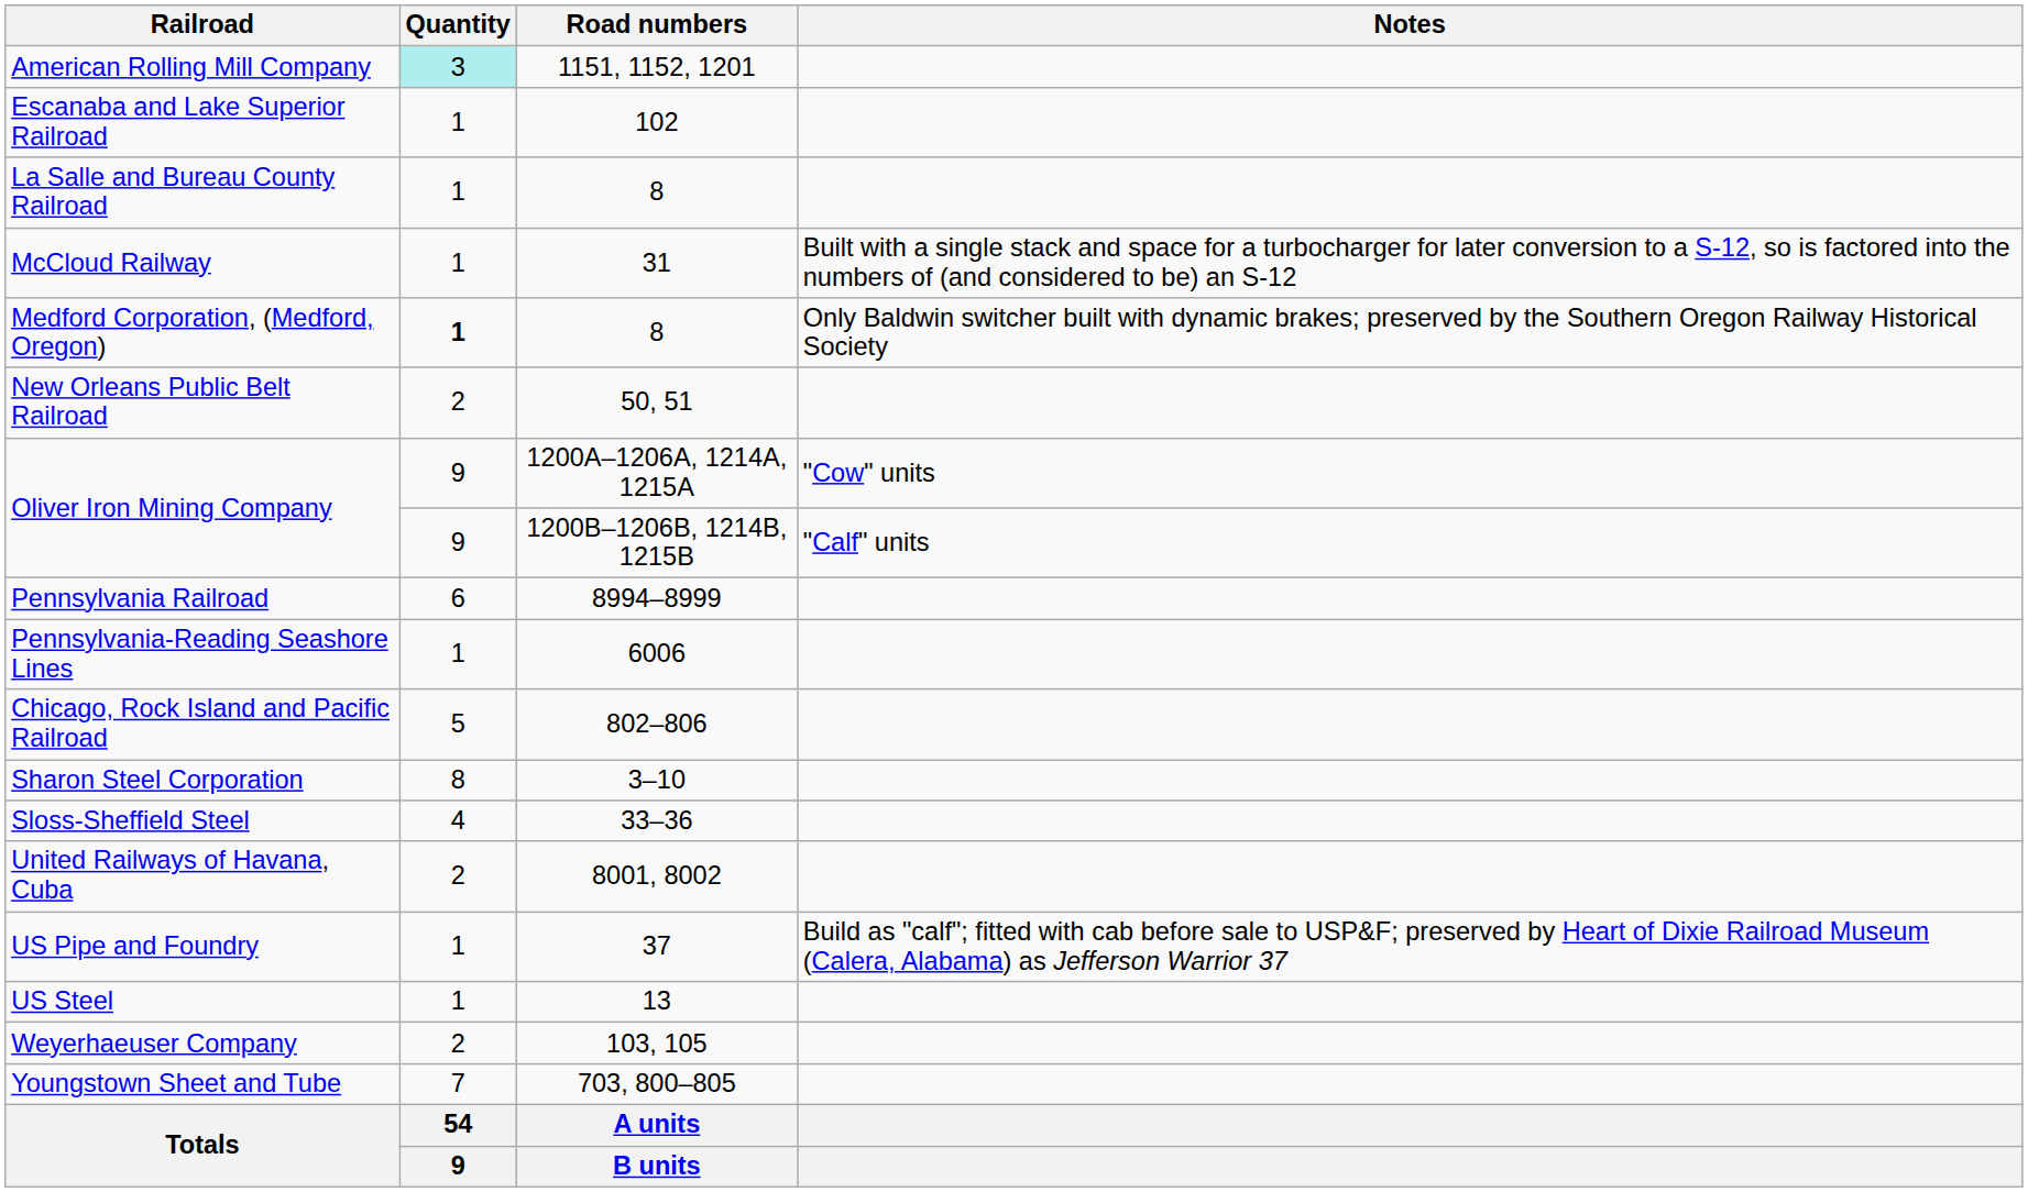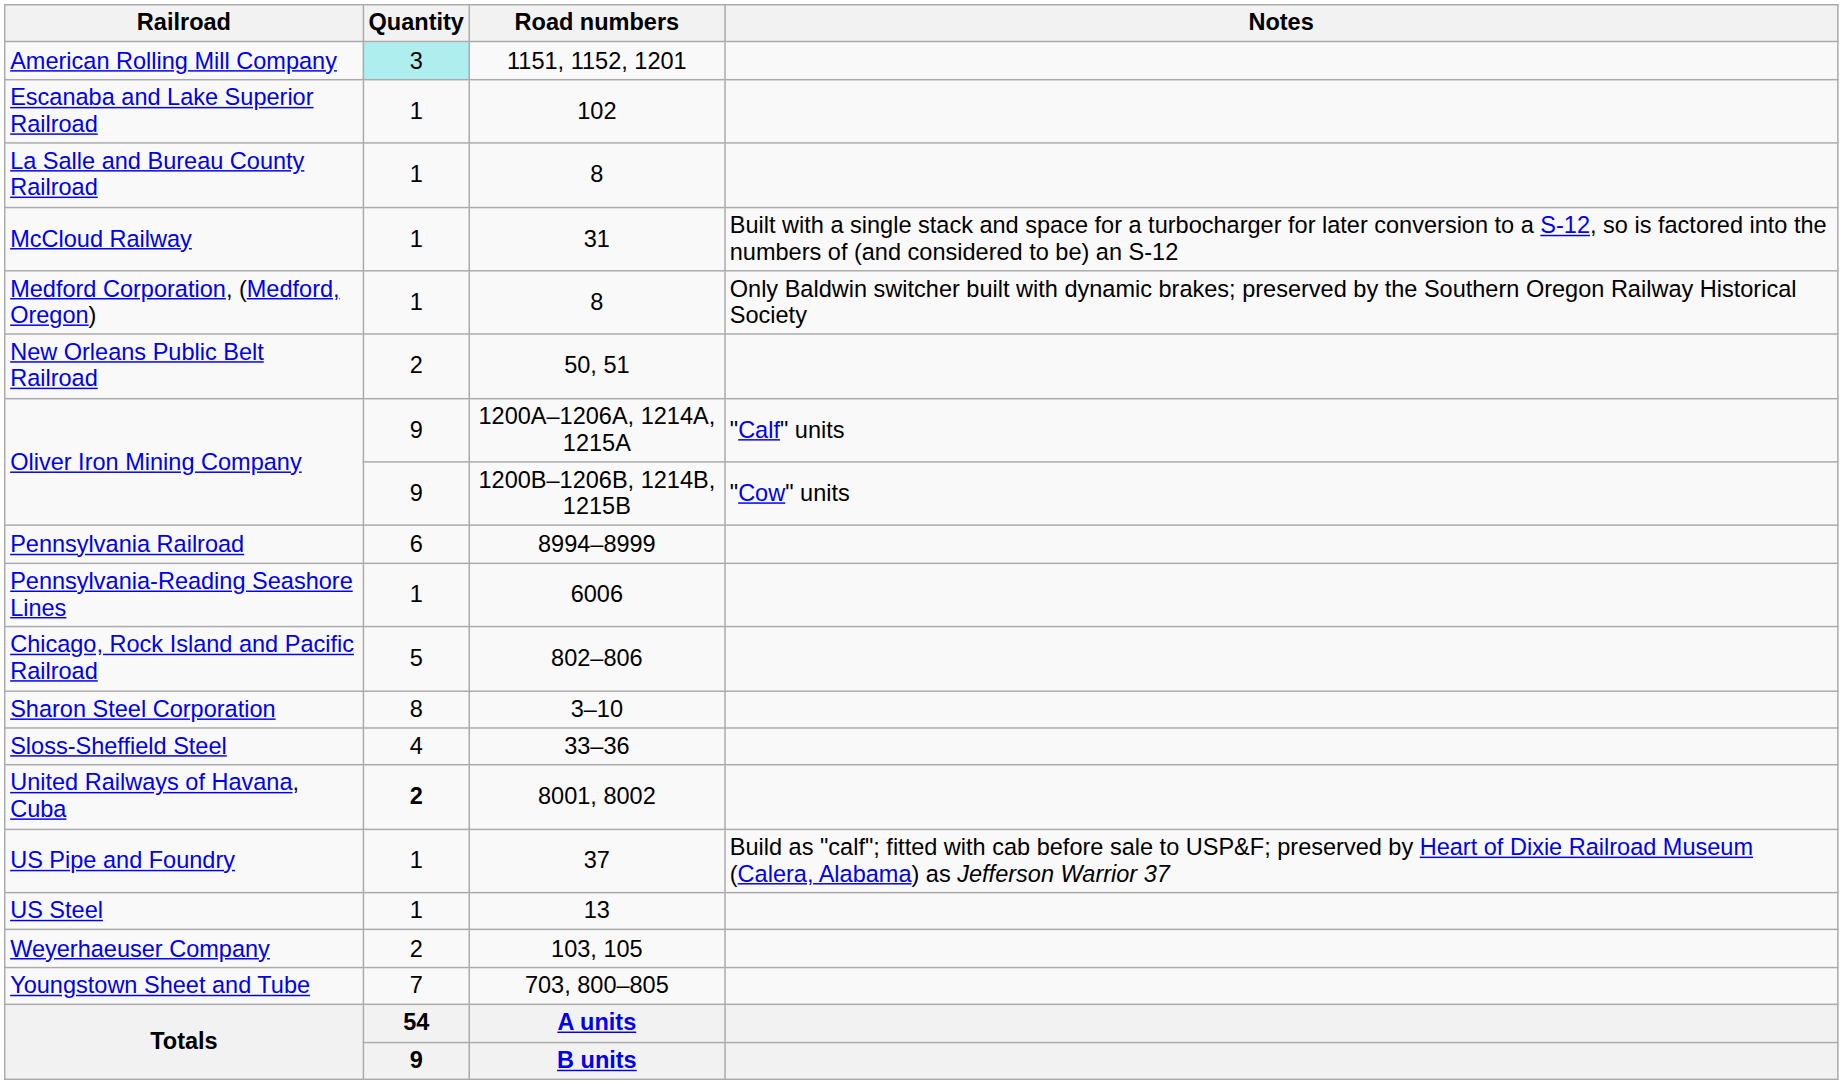 <table class="wikitable">
 <tr>
 <th>Railroad</th>
 <th>Quantity</th>
 <th>Road numbers</th>
 <th>Notes</th>
 </tr>
 <tr>
 <td><a href='#'>American Rolling Mill Company</a></td>
 <td style="background: paleturquoise; text-align:center;">3</td>
 <td style="text-align:center;">1151, 1152, 1201</td>
 <td></td>
 </tr>
 <tr>
 <td><a href='#'>Escanaba and Lake Superior Railroad</a></td>
 <td style="text-align:center;">1</td>
 <td style="text-align:center;">102</td>
 <td></td>
 </tr>
 <tr>
 <td><a href='#'>La Salle and Bureau County Railroad</a></td>
 <td style="text-align:center;">1</td>
 <td style="text-align:center;">8</td>
 <td></td>
 </tr>
 <tr>
 <td><a href='#'>McCloud Railway</a></td>
 <td style="text-align:center;">1</td>
 <td style="text-align:center;">31</td>
 <td>Built with a single stack and space for a turbocharger for later conversion to a <a href='#'>S-12</a>, so is factored into the numbers of (and considered to be) an S-12</td>
 </tr>
 <tr>
 <td><a href='#'>Medford Corporation</a>, (<a href='#'>Medford, Oregon</a>)</td>
-<td style="text-align:center;"><strong>1</strong></td>
+<td style="text-align:center;">1</td>
 <td style="text-align:center;">8</td>
 <td>Only Baldwin switcher built with dynamic brakes; preserved by the Southern Oregon Railway Historical Society</td>
 </tr>
 <tr>
 <td><a href='#'>New Orleans Public Belt Railroad</a></td>
 <td style="text-align:center;">2</td>
 <td style="text-align:center;">50, 51</td>
 <td></td>
 </tr>
 <tr>
 <td rowspan=2><a href='#'>Oliver Iron Mining Company</a></td>
 <td style="text-align:center;">9</td>
 <td style="text-align:center;">1200A–1206A, 1214A, 1215A</td>
-<td>"<a href='#'>Cow</a>" units</td>
+<td>"<a href='#'>Calf</a>" units</td>
 </tr>
 <tr>
 <td style="text-align:center;">9</td>
 <td style="text-align:center;">1200B–1206B, 1214B, 1215B</td>
-<td>"<a href='#'>Calf</a>" units</td>
+<td>"<a href='#'>Cow</a>" units</td>
 </tr>
 <tr>
 <td><a href='#'>Pennsylvania Railroad</a></td>
 <td style="text-align:center;">6</td>
 <td style="text-align:center;">8994–8999</td>
 <td></td>
 </tr>
 <tr>
 <td><a href='#'>Pennsylvania-Reading Seashore Lines</a></td>
 <td style="text-align:center;">1</td>
 <td style="text-align:center;">6006</td>
 <td></td>
 </tr>
 <tr>
 <td><a href='#'>Chicago, Rock Island and Pacific Railroad</a></td>
 <td style="text-align:center;">5</td>
 <td style="text-align:center;">802–806</td>
 <td></td>
 </tr>
 <tr>
 <td><a href='#'>Sharon Steel Corporation</a></td>
 <td style="text-align:center;">8</td>
 <td style="text-align:center;">3–10</td>
 <td></td>
 </tr>
 <tr>
 <td><a href='#'>Sloss-Sheffield Steel</a></td>
 <td style="text-align:center;">4</td>
 <td style="text-align:center;">33–36</td>
 <td></td>
 </tr>
 <tr>
 <td><a href='#'>United Railways of Havana</a>, <a href='#'>Cuba</a></td>
-<td style="text-align:center;">2</td>
+<td style="text-align:center;"><strong>2</strong></td>
 <td style="text-align:center;">8001, 8002</td>
 <td></td>
 </tr>
 <tr>
 <td><a href='#'>US Pipe and Foundry</a></td>
 <td style="text-align:center;">1</td>
 <td style="text-align:center;">37</td>
 <td>Build as "calf"; fitted with cab before sale to USP&F; preserved by <a href='#'>Heart of Dixie Railroad Museum</a> (<a href='#'>Calera, Alabama</a>) as <em>Jefferson Warrior 37</em></td>
 </tr>
 <tr>
 <td><a href='#'>US Steel</a></td>
 <td style="text-align:center;">1</td>
 <td style="text-align:center;">13</td>
 <td></td>
 </tr>
 <tr>
 <td><a href='#'>Weyerhaeuser Company</a></td>
 <td style="text-align:center;">2</td>
 <td style="text-align:center;">103, 105</td>
 <td></td>
 </tr>
 <tr>
 <td><a href='#'>Youngstown Sheet and Tube</a></td>
 <td style="text-align:center;">7</td>
 <td style="text-align:center;">703, 800–805</td>
 <td></td>
 </tr>
 <tr>
 <th rowspan=2>Totals</th>
 <th>54</th>
 <th><a href='#'>A units</a></th>
 <th></th>
 </tr>
 <tr>
 <th>9</th>
 <th><a href='#'>B units</a></th>
 <th></th>
 </tr>
 </table>
